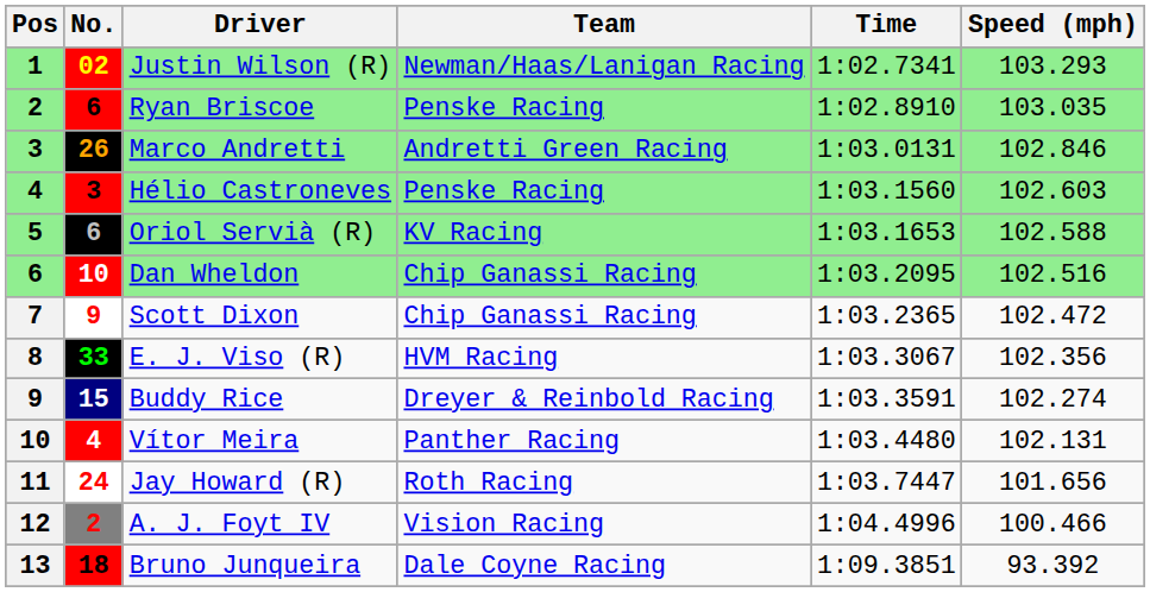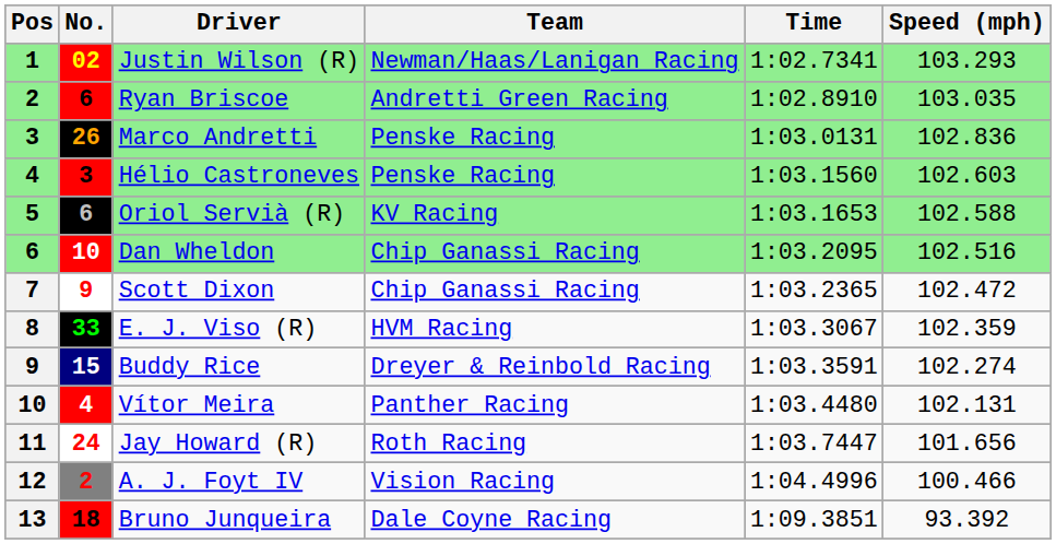 <table class="wikitable" style="font-size:95%;">
 <tr>
 <th>Pos</th>
 <th>No.</th>
 <th>Driver</th>
 <th>Team</th>
 <th>Time</th>
 <th>Speed (mph)</th>
 </tr>
 <tr style="background:lightgreen;">
 <td style="text-align:center;"><strong>1</strong></td>
 <td style="color:yellow; background:red; text-align:center;"><strong>02</strong></td>
 <td> <a href='#'>Justin Wilson</a> (R)</td>
 <td><a href='#'>Newman/Haas/Lanigan Racing</a></td>
 <td align=center>1:02.7341</td>
 <td align=center>103.293</td>
 </tr>
 <tr style="background:lightgreen;">
 <td style="text-align:center;"><strong>2</strong></td>
 <td style="color:black; background:#f00; text-align:center;"><strong>6</strong></td>
 <td> <a href='#'>Ryan Briscoe</a></td>
-<td><a href='#'>Penske Racing</a></td>
+<td><a href='#'>Andretti Green Racing</a></td>
 <td align=center>1:02.8910</td>
 <td align=center>103.035</td>
 </tr>
 <tr style="background:lightgreen;">
 <td style="text-align:center;"><strong>3</strong></td>
 <td style="color:orange; background:black; text-align:center;"><strong>26</strong></td>
 <td> <a href='#'>Marco Andretti</a></td>
-<td><a href='#'>Andretti Green Racing</a></td>
+<td><a href='#'>Penske Racing</a></td>
 <td align=center>1:03.0131</td>
-<td align=center>102.846</td>
+<td align=center>102.836</td>
 </tr>
 <tr style="background:lightgreen;">
 <td style="text-align:center;"><strong>4</strong></td>
 <td style="color:black; background:#f00; text-align:center;"><strong>3</strong></td>
 <td> <a href='#'>Hélio Castroneves</a></td>
 <td><a href='#'>Penske Racing</a></td>
 <td align=center>1:03.1560</td>
 <td align=center>102.603</td>
 </tr>
 <tr style="background:lightgreen;">
 <td style="text-align:center;"><strong>5</strong></td>
 <td style="color:silver; background:black; text-align:center;"><strong>6</strong></td>
 <td> <a href='#'>Oriol Servià</a> (R)</td>
 <td><a href='#'>KV Racing</a></td>
 <td align=center>1:03.1653</td>
 <td align=center>102.588</td>
 </tr>
 <tr style="background:lightgreen;">
 <td style="text-align:center;"><strong>6</strong></td>
 <td style="color:white; background:red; text-align:center;"><strong>10</strong></td>
 <td> <a href='#'>Dan Wheldon</a></td>
 <td><a href='#'>Chip Ganassi Racing</a></td>
 <td align=center>1:03.2095</td>
 <td align=center>102.516</td>
 </tr>
 <tr>
 <th>7</th>
 <td style="color:red; background:white; text-align:center;"><strong>9</strong></td>
 <td> <a href='#'>Scott Dixon</a></td>
 <td><a href='#'>Chip Ganassi Racing</a></td>
 <td align=center>1:03.2365</td>
 <td align=center>102.472</td>
 </tr>
 <tr>
 <th>8</th>
 <td style="color:lime; background:black; text-align:center;"><strong>33</strong></td>
 <td> <a href='#'>E. J. Viso</a> (R)</td>
 <td><a href='#'>HVM Racing</a></td>
 <td align=center>1:03.3067</td>
-<td align=center>102.356</td>
+<td align=center>102.359</td>
 </tr>
 <tr>
 <th>9</th>
 <td style="color:white; background:navy; text-align:center;"><strong>15</strong></td>
 <td> <a href='#'>Buddy Rice</a></td>
 <td><a href='#'>Dreyer & Reinbold Racing</a></td>
 <td align=center>1:03.3591</td>
 <td align=center>102.274</td>
 </tr>
 <tr>
 <th>10</th>
 <td style="color:white; background:red; text-align:center;"><strong>4</strong></td>
 <td> <a href='#'>Vítor Meira</a></td>
 <td><a href='#'>Panther Racing</a></td>
 <td align=center>1:03.4480</td>
 <td align=center>102.131</td>
 </tr>
 <tr>
 <th>11</th>
 <td style="color:red; background:white; text-align:center;"><strong>24</strong></td>
 <td> <a href='#'>Jay Howard</a> (R)</td>
 <td><a href='#'>Roth Racing</a></td>
 <td align=center>1:03.7447</td>
 <td align=center>101.656</td>
 </tr>
 <tr>
 <th>12</th>
 <td style="color:red; background:gray; text-align:center;"><strong>2</strong></td>
 <td> <a href='#'>A. J. Foyt IV</a></td>
 <td><a href='#'>Vision Racing</a></td>
 <td align=center>1:04.4996</td>
 <td align=center>100.466</td>
 </tr>
 <tr>
 <th>13</th>
 <td style="color:black; background:#f00; text-align:center;"><strong>18</strong></td>
 <td> <a href='#'>Bruno Junqueira</a></td>
 <td><a href='#'>Dale Coyne Racing</a></td>
 <td align=center>1:09.3851</td>
 <td align=center>93.392</td>
 </tr>
 </table>
